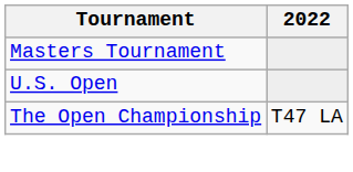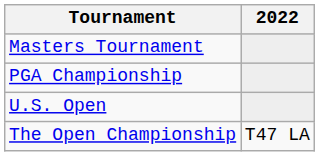 <table class="wikitable" style="font-size:95%;text-align:center;">
 <tr>
 <th>Tournament</th>
 <th>2022</th>
 </tr>
 <tr>
 <td align=left><a href='#'>Masters Tournament</a></td>
+<td style="background:#eeeeee;"></td>
+</tr>
+<tr>
+<td align=left><a href='#'>PGA Championship</a></td>
 <td style="background:#eeeeee;"></td>
 </tr>
 <tr>
 <td align=left><a href='#'>U.S. Open</a></td>
 <td style="background:#eeeeee;"></td>
 </tr>
 <tr>
 <td align=left><a href='#'>The Open Championship</a></td>
 <td>T47 <span>LA</span></td>
 </tr>
 </table>
